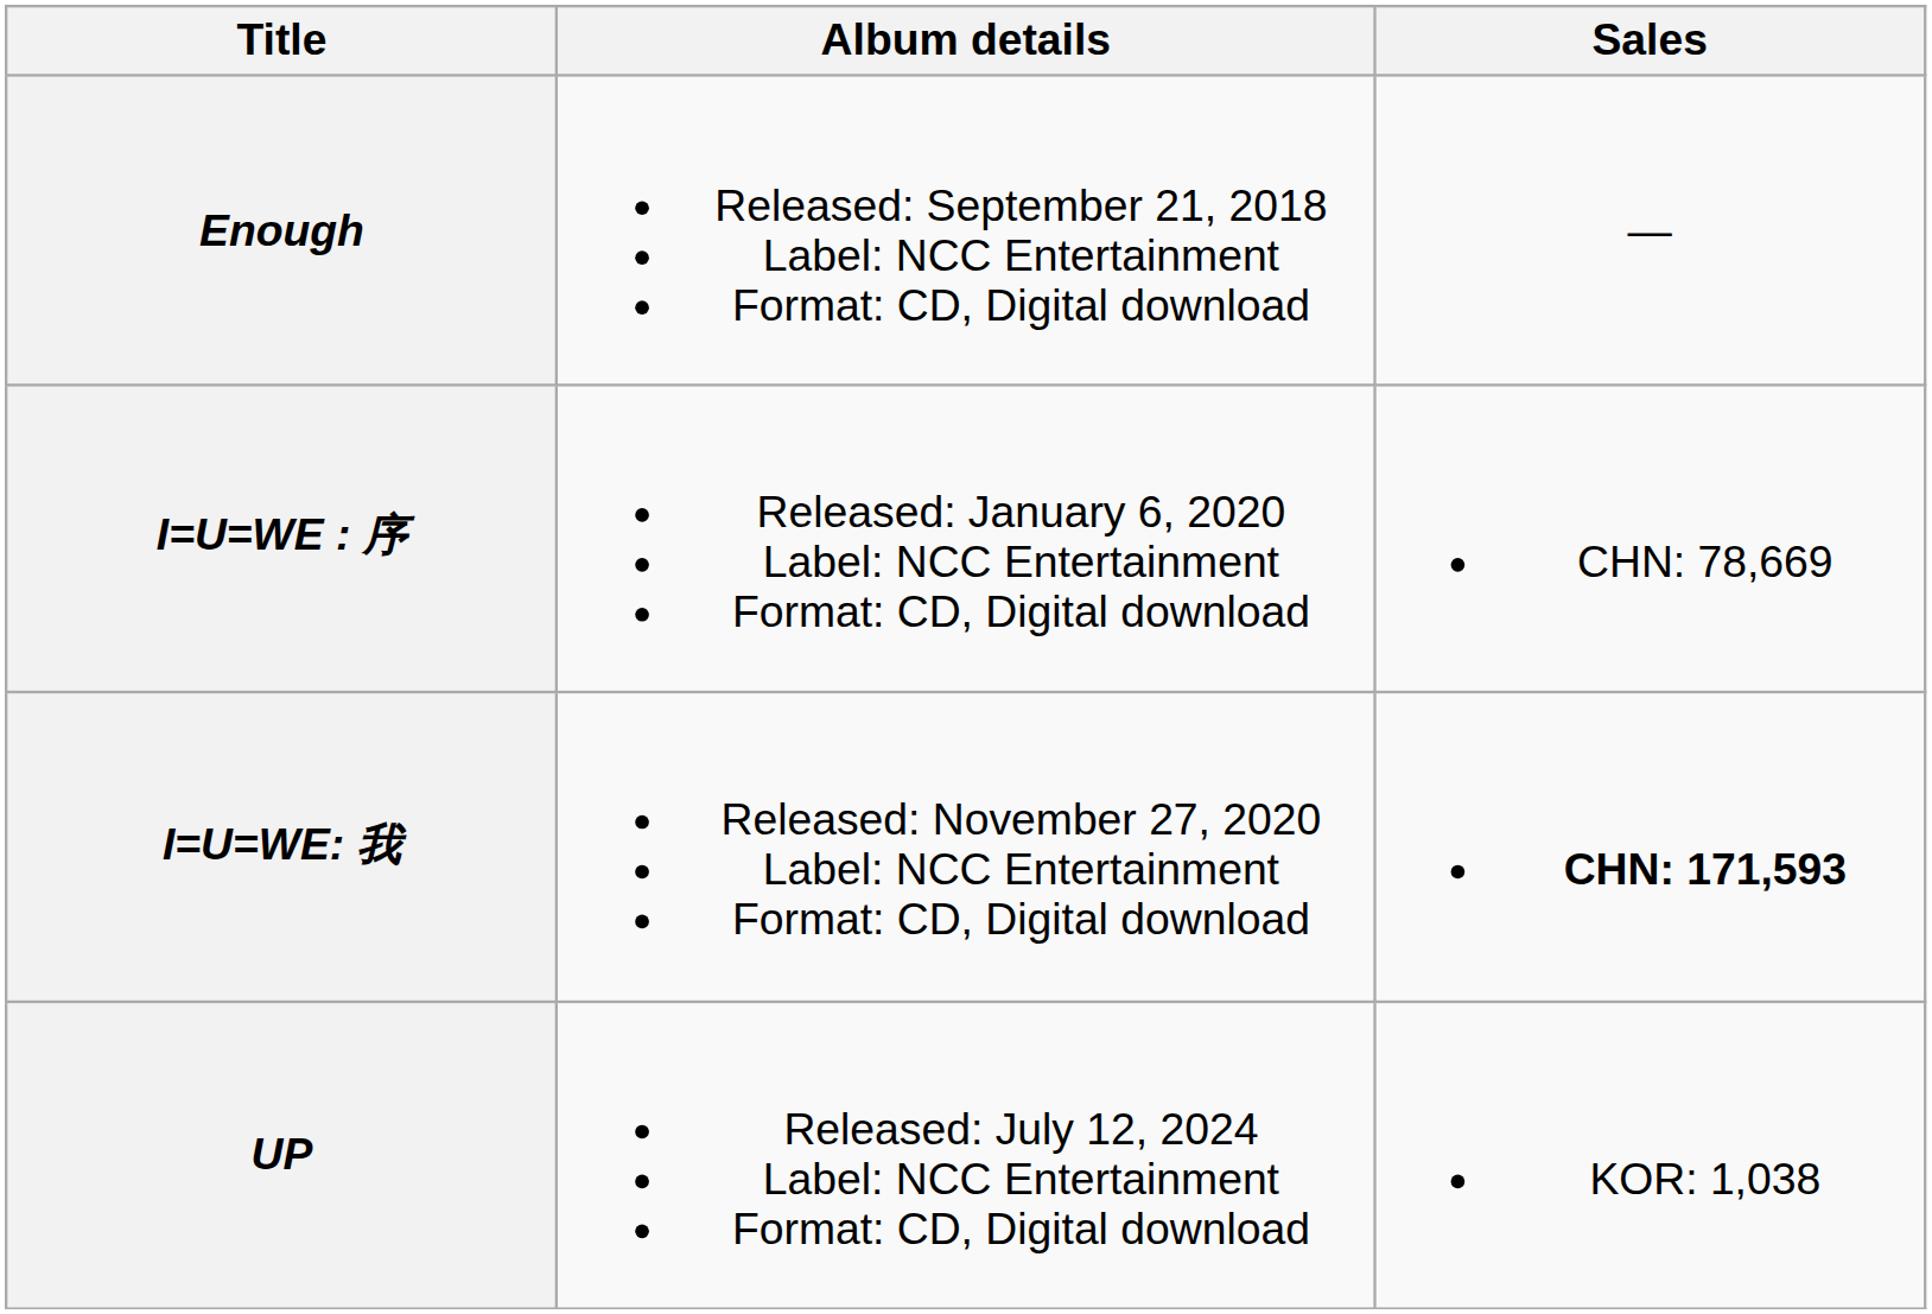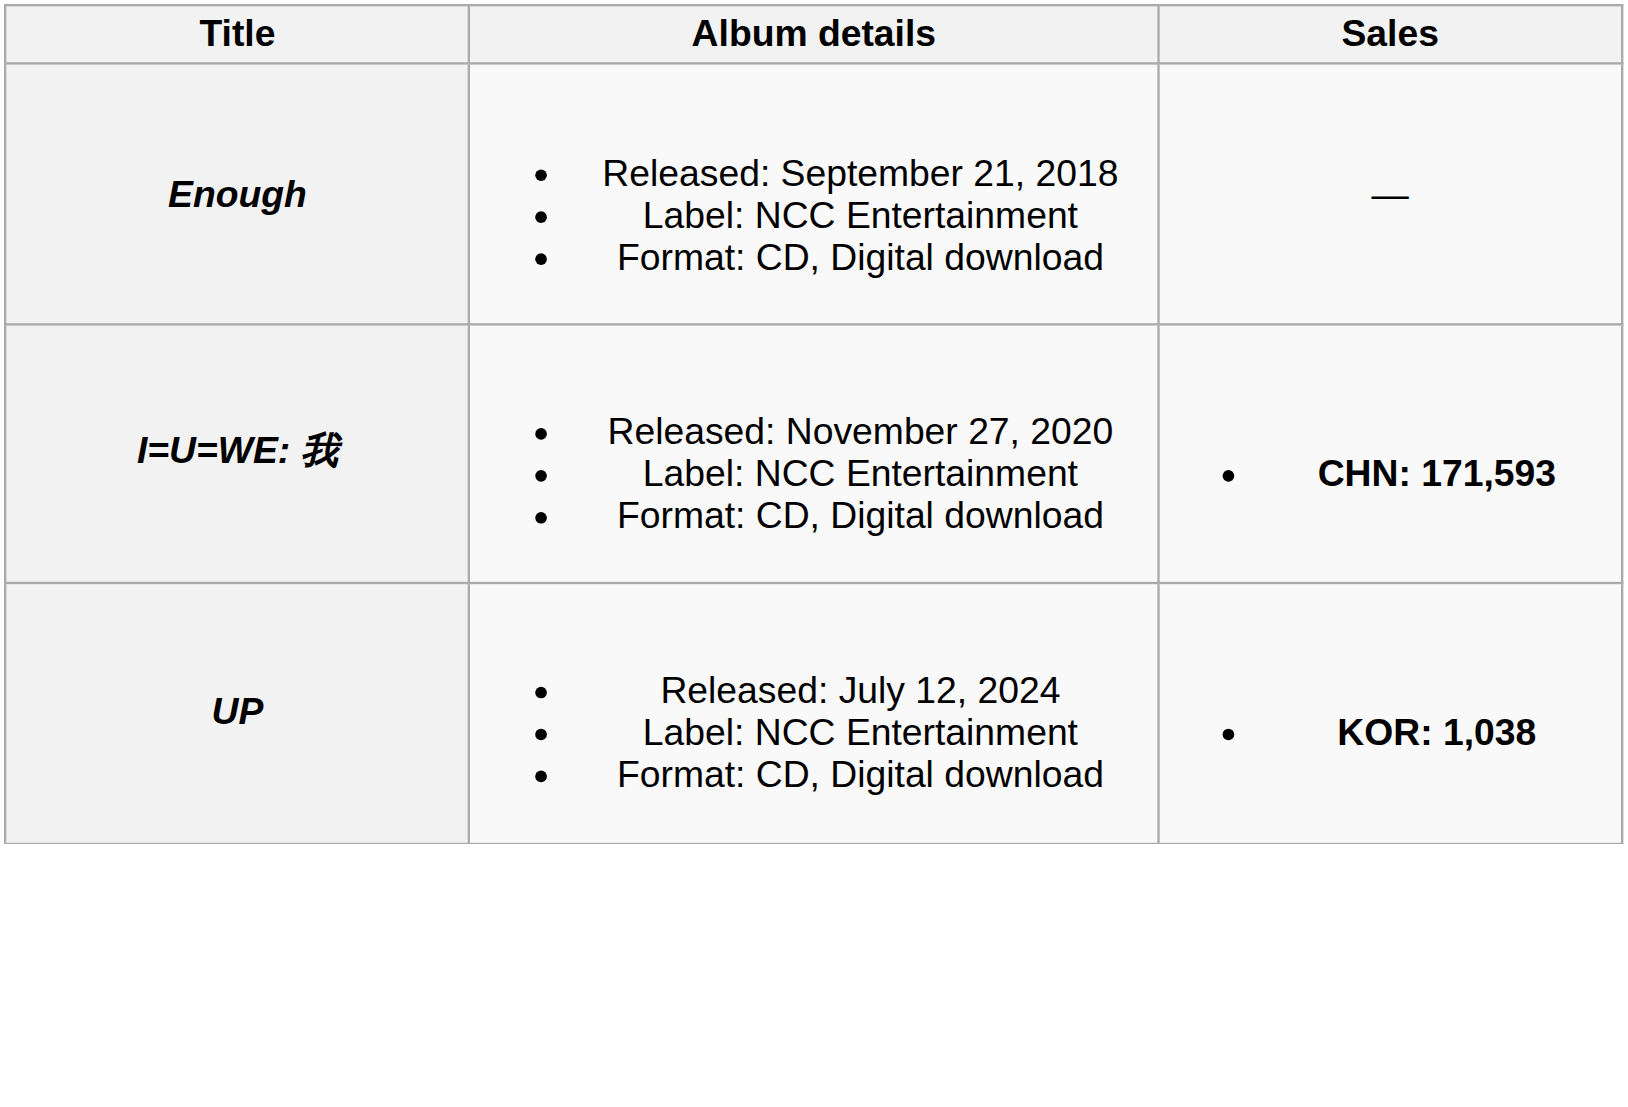 <table class="wikitable plainrowheaders" style="text-align:center;">
 <tr>
 <th style="width:12em;">Title</th>
 <th style="width:18em;">Album details</th>
 <th style="width:12em;">Sales</th>
 </tr>
 <tr>
 <th scope="row"><em>Enough</em></th>
 <td><br><ul><li>Released: September 21, 2018</li><li>Label: NCC Entertainment</li><li>Format: CD, Digital download</li></ul></td>
 <td>—</td>
 </tr>
 <tr>
-<th scope="row"><em>I=U=WE : 序</em></th>
-<td><br><ul><li>Released: January 6, 2020</li><li>Label: NCC Entertainment</li><li>Format: CD, Digital download</li></ul></td>
-<td><br><ul><li>CHN: 78,669</li></ul></td>
-</tr>
-<tr>
 <th scope="row"><em>I=U=WE: 我</em></th>
 <td><br><ul><li>Released: November 27, 2020</li><li>Label: NCC Entertainment</li><li>Format: CD, Digital download</li></ul></td>
 <td><strong><br><ul><li>CHN: 171,593</li></ul></strong></td>
 </tr>
 <tr>
 <th scope="row"><em>UP</em></th>
 <td><br><ul><li>Released: July 12, 2024</li><li>Label: NCC Entertainment</li><li>Format: CD, Digital download</li></ul></td>
-<td><br><ul><li>KOR: 1,038</li></ul></td>
+<td><strong><br><ul><li>KOR: 1,038</li></ul></strong></td>
 </tr>
 </table>
